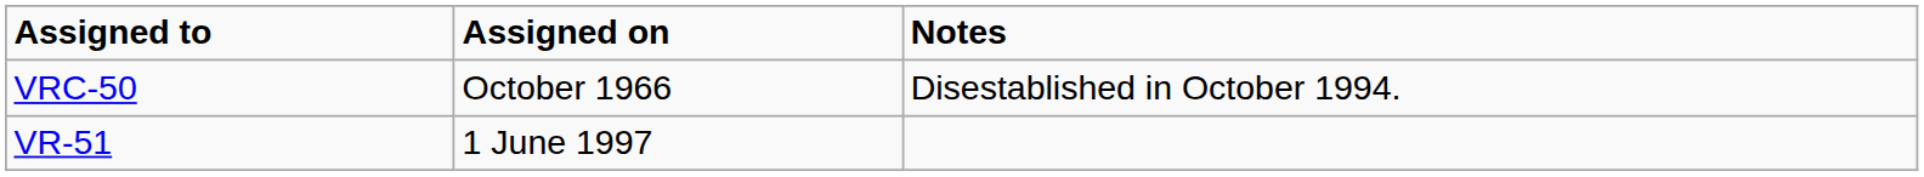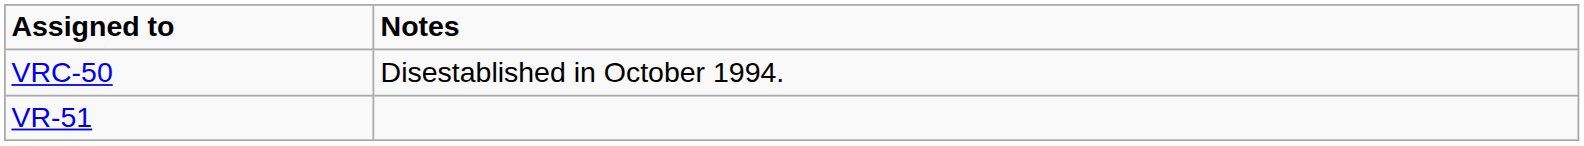 <table class="wikitable" style="width: 70%;">
 <tr>
 <td style="width: 200px;"><strong>Assigned to</strong></td>
-<td style="width: 200px;"><strong>Assigned on</strong></td>
 <td><strong>Notes</strong></td>
 </tr>
 <tr>
 <td><a href='#'>VRC-50</a></td>
-<td>October 1966</td>
 <td>Disestablished in October 1994.</td>
 </tr>
 <tr>
 <td><a href='#'>VR-51</a></td>
-<td>1 June 1997</td>
 <td></td>
 </tr>
 </table>
